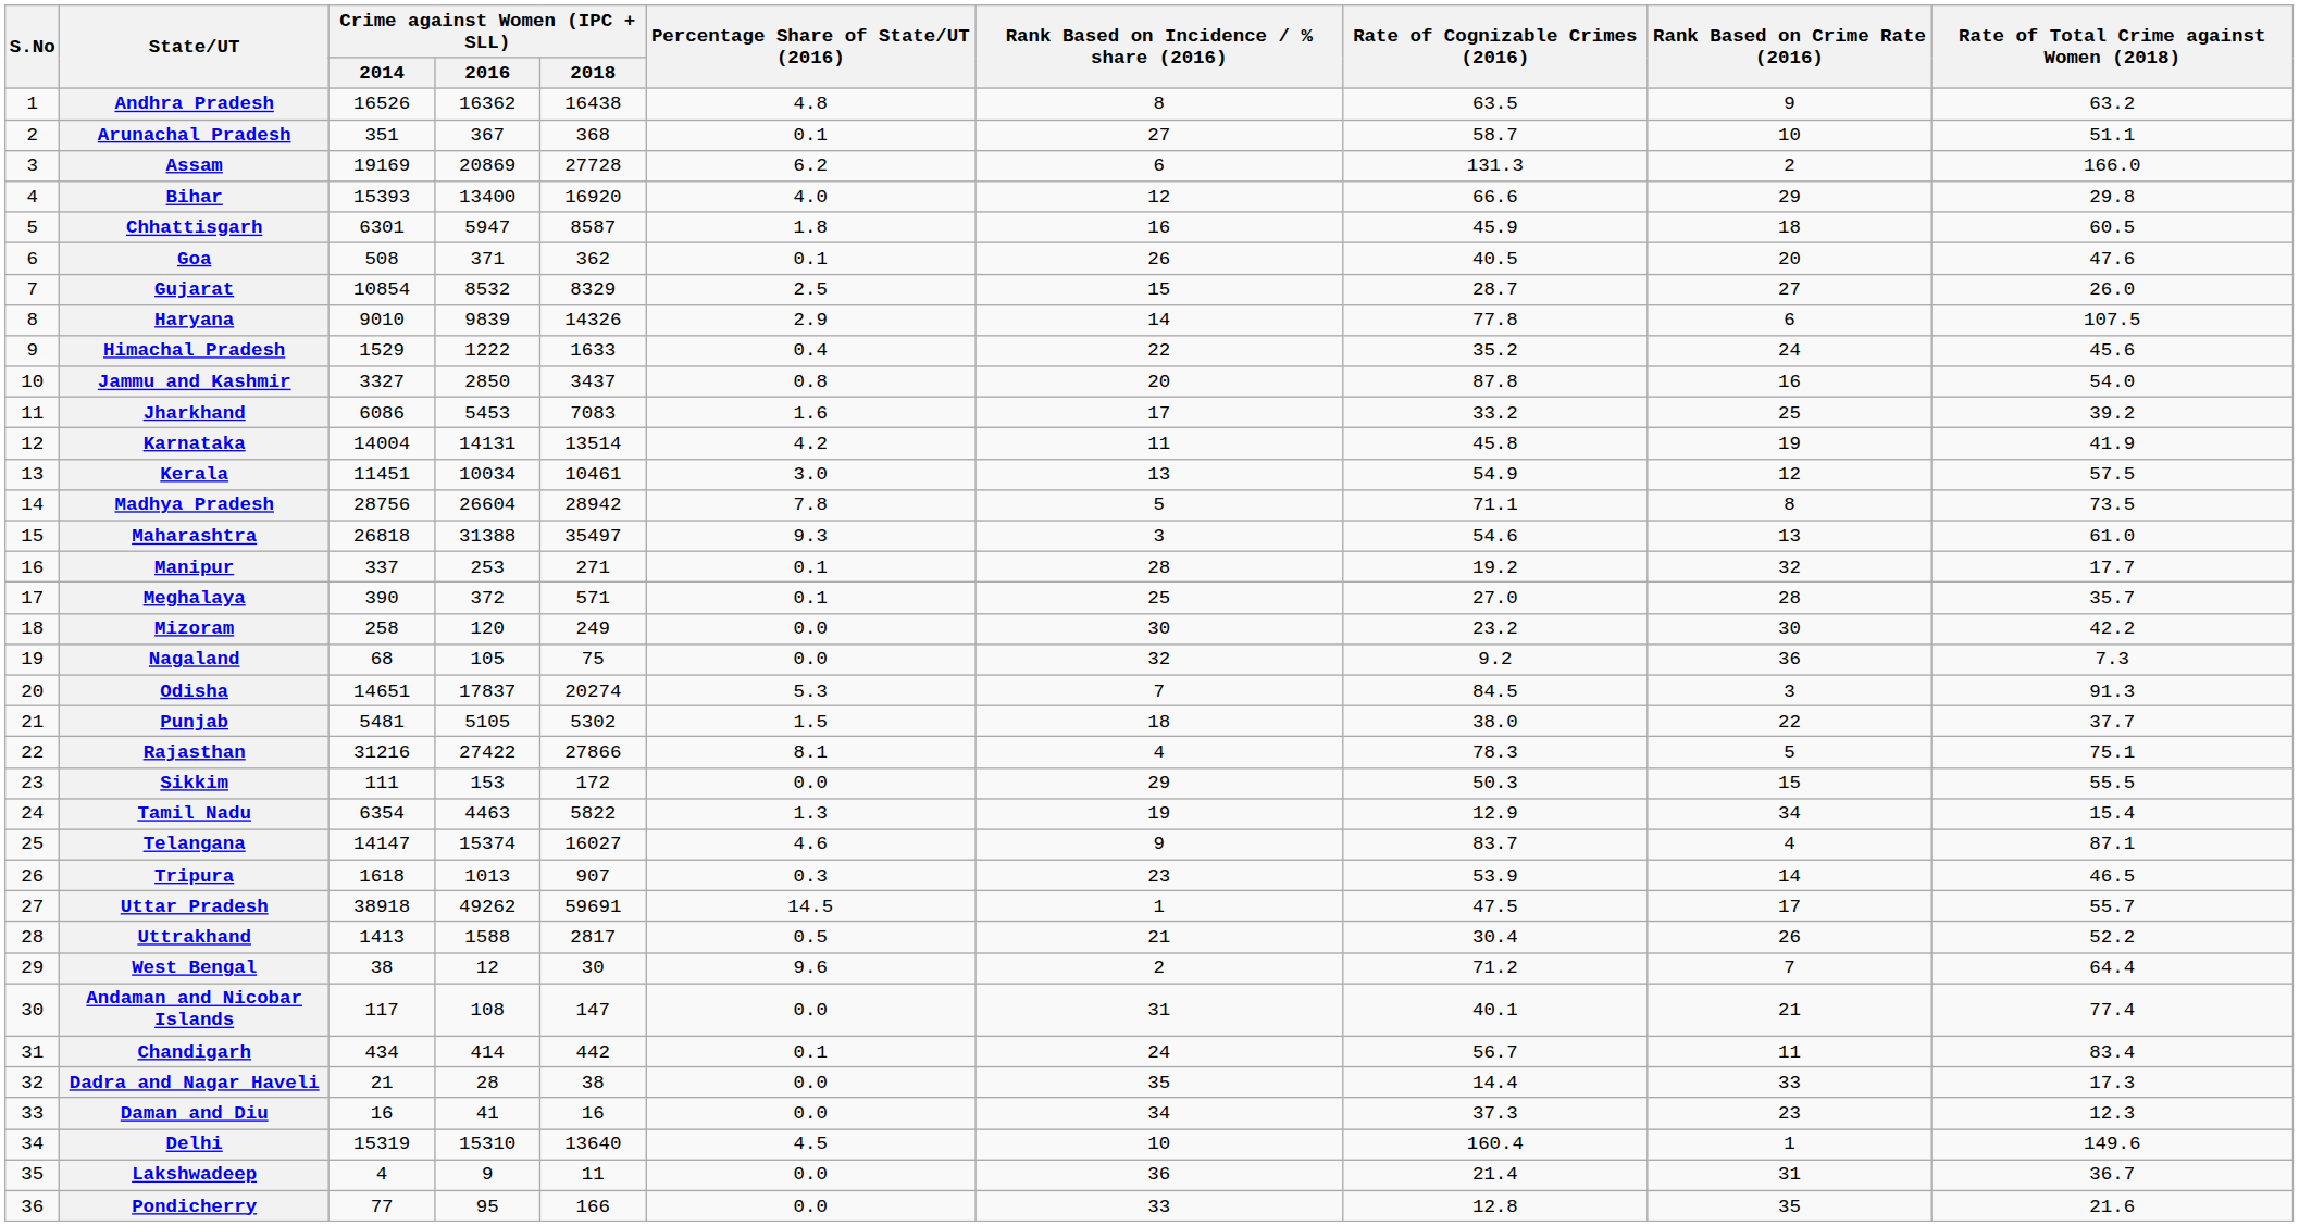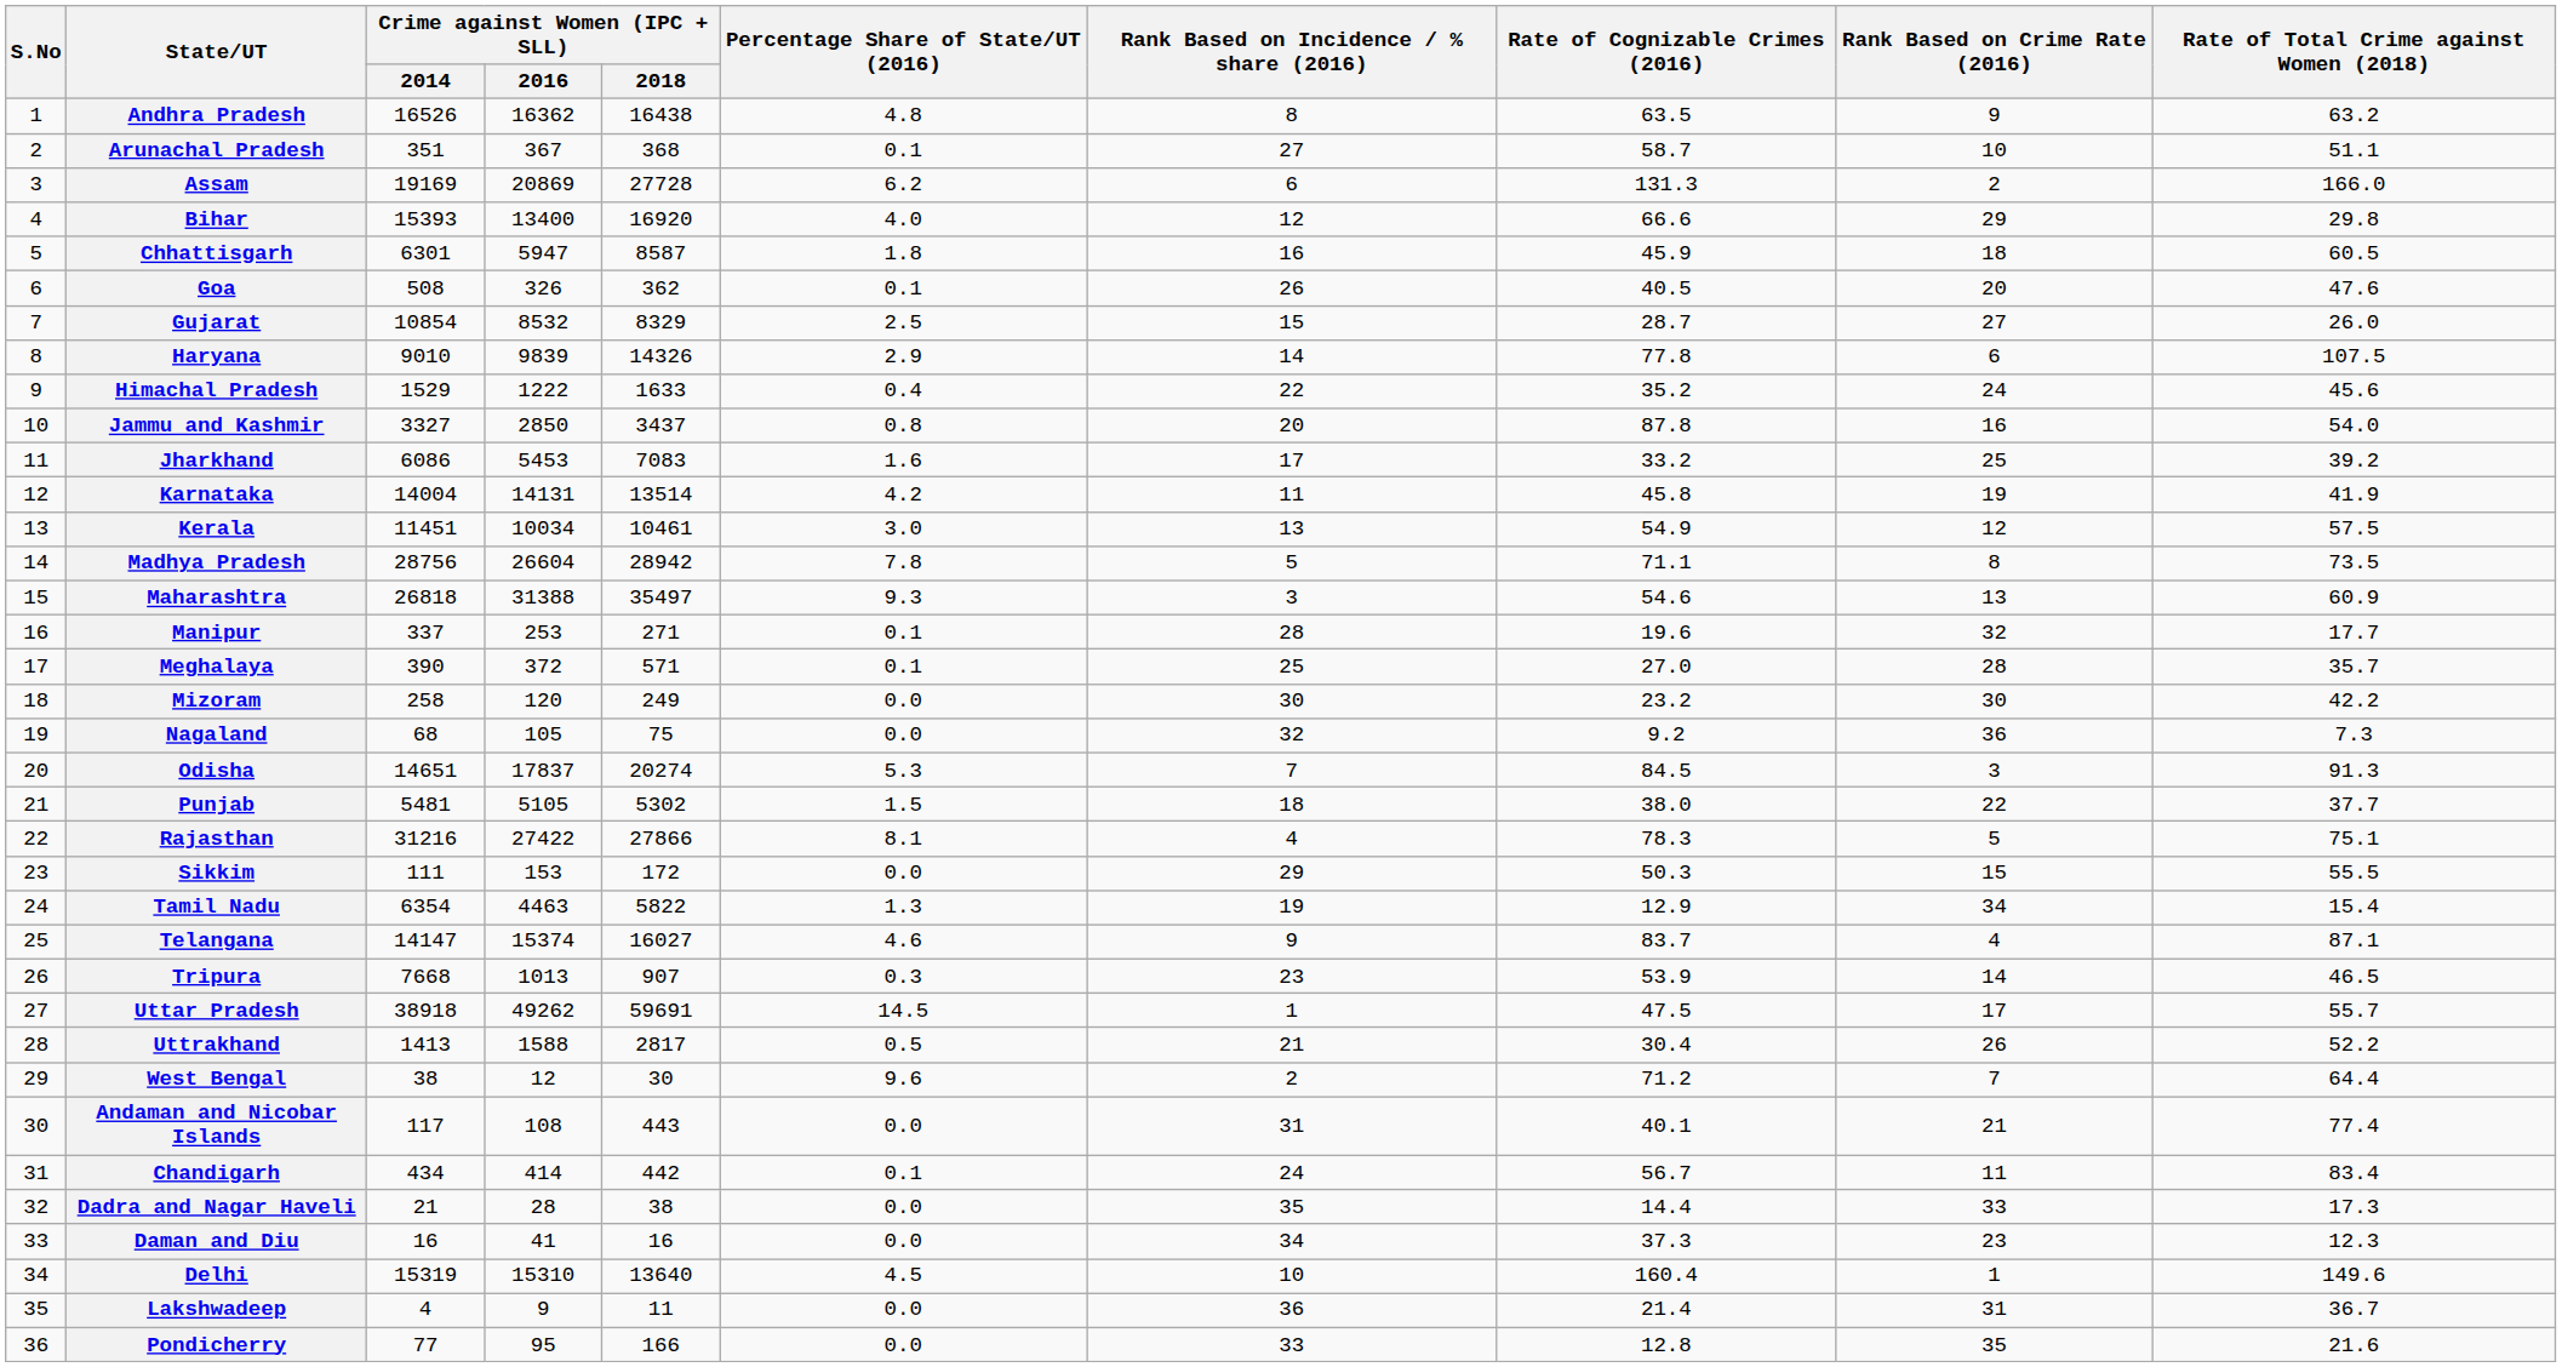 <table class="wikitable sortable" style="text-align: center">
 <tr>
 <th rowspan="2">S.No</th>
 <th rowspan="2">State/UT</th>
 <th colspan="3">Crime against Women (IPC + SLL)</th>
 <th rowspan="2">Percentage Share of State/UT (2016)</th>
 <th rowspan="2">Rank Based on Incidence / % share (2016)</th>
 <th rowspan="2">Rate of Cognizable Crimes (2016)</th>
 <th rowspan="2">Rank Based on Crime Rate (2016)</th>
 <th rowspan="2">Rate of Total Crime against Women (2018)</th>
 </tr>
 <tr>
 <th>2014</th>
 <th>2016</th>
 <th>2018</th>
 </tr>
 <tr>
 <td>1</td>
 <th><a href='#'>Andhra Pradesh</a></th>
 <td>16526</td>
 <td>16362</td>
 <td>16438</td>
 <td>4.8</td>
 <td>8</td>
 <td>63.5</td>
 <td>9</td>
 <td>63.2</td>
 </tr>
 <tr>
 <td>2</td>
 <th><a href='#'>Arunachal Pradesh</a></th>
 <td>351</td>
 <td>367</td>
 <td>368</td>
 <td>0.1</td>
 <td>27</td>
 <td>58.7</td>
 <td>10</td>
 <td>51.1</td>
 </tr>
 <tr>
 <td>3</td>
 <th><a href='#'>Assam</a></th>
 <td>19169</td>
 <td>20869</td>
 <td>27728</td>
 <td>6.2</td>
 <td>6</td>
 <td>131.3</td>
 <td>2</td>
 <td>166.0</td>
 </tr>
 <tr>
 <td>4</td>
 <th><a href='#'>Bihar</a></th>
 <td>15393</td>
 <td>13400</td>
 <td>16920</td>
 <td>4.0</td>
 <td>12</td>
 <td>66.6</td>
 <td>29</td>
 <td>29.8</td>
 </tr>
 <tr>
 <td>5</td>
 <th><a href='#'>Chhattisgarh</a></th>
 <td>6301</td>
 <td>5947</td>
 <td>8587</td>
 <td>1.8</td>
 <td>16</td>
 <td>45.9</td>
 <td>18</td>
 <td>60.5</td>
 </tr>
 <tr>
 <td>6</td>
 <th><a href='#'>Goa</a></th>
 <td>508</td>
-<td>371</td>
+<td>326</td>
 <td>362</td>
 <td>0.1</td>
 <td>26</td>
 <td>40.5</td>
 <td>20</td>
 <td>47.6</td>
 </tr>
 <tr>
 <td>7</td>
 <th><a href='#'>Gujarat</a></th>
 <td>10854</td>
 <td>8532</td>
 <td>8329</td>
 <td>2.5</td>
 <td>15</td>
 <td>28.7</td>
 <td>27</td>
 <td>26.0</td>
 </tr>
 <tr>
 <td>8</td>
 <th><a href='#'>Haryana</a></th>
 <td>9010</td>
 <td>9839</td>
 <td>14326</td>
 <td>2.9</td>
 <td>14</td>
 <td>77.8</td>
 <td>6</td>
 <td>107.5</td>
 </tr>
 <tr>
 <td>9</td>
 <th><a href='#'>Himachal Pradesh</a></th>
 <td>1529</td>
 <td>1222</td>
 <td>1633</td>
 <td>0.4</td>
 <td>22</td>
 <td>35.2</td>
 <td>24</td>
 <td>45.6</td>
 </tr>
 <tr>
 <td>10</td>
 <th><a href='#'>Jammu and Kashmir</a></th>
 <td>3327</td>
 <td>2850</td>
 <td>3437</td>
 <td>0.8</td>
 <td>20</td>
 <td>87.8</td>
 <td>16</td>
 <td>54.0</td>
 </tr>
 <tr>
 <td>11</td>
 <th><a href='#'>Jharkhand</a></th>
 <td>6086</td>
 <td>5453</td>
 <td>7083</td>
 <td>1.6</td>
 <td>17</td>
 <td>33.2</td>
 <td>25</td>
 <td>39.2</td>
 </tr>
 <tr>
 <td>12</td>
 <th><a href='#'>Karnataka</a></th>
 <td>14004</td>
 <td>14131</td>
 <td>13514</td>
 <td>4.2</td>
 <td>11</td>
 <td>45.8</td>
 <td>19</td>
 <td>41.9</td>
 </tr>
 <tr>
 <td>13</td>
 <th><a href='#'>Kerala</a></th>
 <td>11451</td>
 <td>10034</td>
 <td>10461</td>
 <td>3.0</td>
 <td>13</td>
 <td>54.9</td>
 <td>12</td>
 <td>57.5</td>
 </tr>
 <tr>
 <td>14</td>
 <th><a href='#'>Madhya Pradesh</a></th>
 <td>28756</td>
 <td>26604</td>
 <td>28942</td>
 <td>7.8</td>
 <td>5</td>
 <td>71.1</td>
 <td>8</td>
 <td>73.5</td>
 </tr>
 <tr>
 <td>15</td>
 <th><a href='#'>Maharashtra</a></th>
 <td>26818</td>
 <td>31388</td>
 <td>35497</td>
 <td>9.3</td>
 <td>3</td>
 <td>54.6</td>
 <td>13</td>
-<td>61.0</td>
+<td>60.9</td>
 </tr>
 <tr>
 <td>16</td>
 <th><a href='#'>Manipur</a></th>
 <td>337</td>
 <td>253</td>
 <td>271</td>
 <td>0.1</td>
 <td>28</td>
-<td>19.2</td>
+<td>19.6</td>
 <td>32</td>
 <td>17.7</td>
 </tr>
 <tr>
 <td>17</td>
 <th><a href='#'>Meghalaya</a></th>
 <td>390</td>
 <td>372</td>
 <td>571</td>
 <td>0.1</td>
 <td>25</td>
 <td>27.0</td>
 <td>28</td>
 <td>35.7</td>
 </tr>
 <tr>
 <td>18</td>
 <th><a href='#'>Mizoram</a></th>
 <td>258</td>
 <td>120</td>
 <td>249</td>
 <td>0.0</td>
 <td>30</td>
 <td>23.2</td>
 <td>30</td>
 <td>42.2</td>
 </tr>
 <tr>
 <td>19</td>
 <th><a href='#'>Nagaland</a></th>
 <td>68</td>
 <td>105</td>
 <td>75</td>
 <td>0.0</td>
 <td>32</td>
 <td>9.2</td>
 <td>36</td>
 <td>7.3</td>
 </tr>
 <tr>
 <td>20</td>
 <th><a href='#'>Odisha</a></th>
 <td>14651</td>
 <td>17837</td>
 <td>20274</td>
 <td>5.3</td>
 <td>7</td>
 <td>84.5</td>
 <td>3</td>
 <td>91.3</td>
 </tr>
 <tr>
 <td>21</td>
 <th><a href='#'>Punjab</a></th>
 <td>5481</td>
 <td>5105</td>
 <td>5302</td>
 <td>1.5</td>
 <td>18</td>
 <td>38.0</td>
 <td>22</td>
 <td>37.7</td>
 </tr>
 <tr>
 <td>22</td>
 <th><a href='#'>Rajasthan</a></th>
 <td>31216</td>
 <td>27422</td>
 <td>27866</td>
 <td>8.1</td>
 <td>4</td>
 <td>78.3</td>
 <td>5</td>
 <td>75.1</td>
 </tr>
 <tr>
 <td>23</td>
 <th><a href='#'>Sikkim</a></th>
 <td>111</td>
 <td>153</td>
 <td>172</td>
 <td>0.0</td>
 <td>29</td>
 <td>50.3</td>
 <td>15</td>
 <td>55.5</td>
 </tr>
 <tr>
 <td>24</td>
 <th><a href='#'>Tamil Nadu</a></th>
 <td>6354</td>
 <td>4463</td>
 <td>5822</td>
 <td>1.3</td>
 <td>19</td>
 <td>12.9</td>
 <td>34</td>
 <td>15.4</td>
 </tr>
 <tr>
 <td>25</td>
 <th><a href='#'>Telangana</a></th>
 <td>14147</td>
 <td>15374</td>
 <td>16027</td>
 <td>4.6</td>
 <td>9</td>
 <td>83.7</td>
 <td>4</td>
 <td>87.1</td>
 </tr>
 <tr>
 <td>26</td>
 <th><a href='#'>Tripura</a></th>
-<td>1618</td>
+<td>7668</td>
 <td>1013</td>
 <td>907</td>
 <td>0.3</td>
 <td>23</td>
 <td>53.9</td>
 <td>14</td>
 <td>46.5</td>
 </tr>
 <tr>
 <td>27</td>
 <th><a href='#'>Uttar Pradesh</a></th>
 <td>38918</td>
 <td>49262</td>
 <td>59691</td>
 <td>14.5</td>
 <td>1</td>
 <td>47.5</td>
 <td>17</td>
 <td>55.7</td>
 </tr>
 <tr>
 <td>28</td>
 <th><a href='#'>Uttrakhand</a></th>
 <td>1413</td>
 <td>1588</td>
 <td>2817</td>
 <td>0.5</td>
 <td>21</td>
 <td>30.4</td>
 <td>26</td>
 <td>52.2</td>
 </tr>
 <tr>
 <td>29</td>
 <th><a href='#'>West Bengal</a></th>
 <td>38</td>
 <td>12</td>
 <td>30</td>
 <td>9.6</td>
 <td>2</td>
 <td>71.2</td>
 <td>7</td>
 <td>64.4</td>
 </tr>
 <tr>
 <td>30</td>
 <th><a href='#'>Andaman and Nicobar Islands</a></th>
 <td>117</td>
 <td>108</td>
-<td>147</td>
+<td>443</td>
 <td>0.0</td>
 <td>31</td>
 <td>40.1</td>
 <td>21</td>
 <td>77.4</td>
 </tr>
 <tr>
 <td>31</td>
 <th><a href='#'>Chandigarh</a></th>
 <td>434</td>
 <td>414</td>
 <td>442</td>
 <td>0.1</td>
 <td>24</td>
 <td>56.7</td>
 <td>11</td>
 <td>83.4</td>
 </tr>
 <tr>
 <td>32</td>
 <th><a href='#'>Dadra and Nagar Haveli</a></th>
 <td>21</td>
 <td>28</td>
 <td>38</td>
 <td>0.0</td>
 <td>35</td>
 <td>14.4</td>
 <td>33</td>
 <td>17.3</td>
 </tr>
 <tr>
 <td>33</td>
 <th><a href='#'>Daman and Diu</a></th>
 <td>16</td>
 <td>41</td>
 <td>16</td>
 <td>0.0</td>
 <td>34</td>
 <td>37.3</td>
 <td>23</td>
 <td>12.3</td>
 </tr>
 <tr>
 <td>34</td>
 <th><a href='#'>Delhi</a></th>
 <td>15319</td>
 <td>15310</td>
 <td>13640</td>
 <td>4.5</td>
 <td>10</td>
 <td>160.4</td>
 <td>1</td>
 <td>149.6</td>
 </tr>
 <tr>
 <td>35</td>
 <th><a href='#'>Lakshwadeep</a></th>
 <td>4</td>
 <td>9</td>
 <td>11</td>
 <td>0.0</td>
 <td>36</td>
 <td>21.4</td>
 <td>31</td>
 <td>36.7</td>
 </tr>
 <tr>
 <td>36</td>
 <th><a href='#'>Pondicherry</a></th>
 <td>77</td>
 <td>95</td>
 <td>166</td>
 <td>0.0</td>
 <td>33</td>
 <td>12.8</td>
 <td>35</td>
 <td>21.6</td>
 </tr>
 </table>
